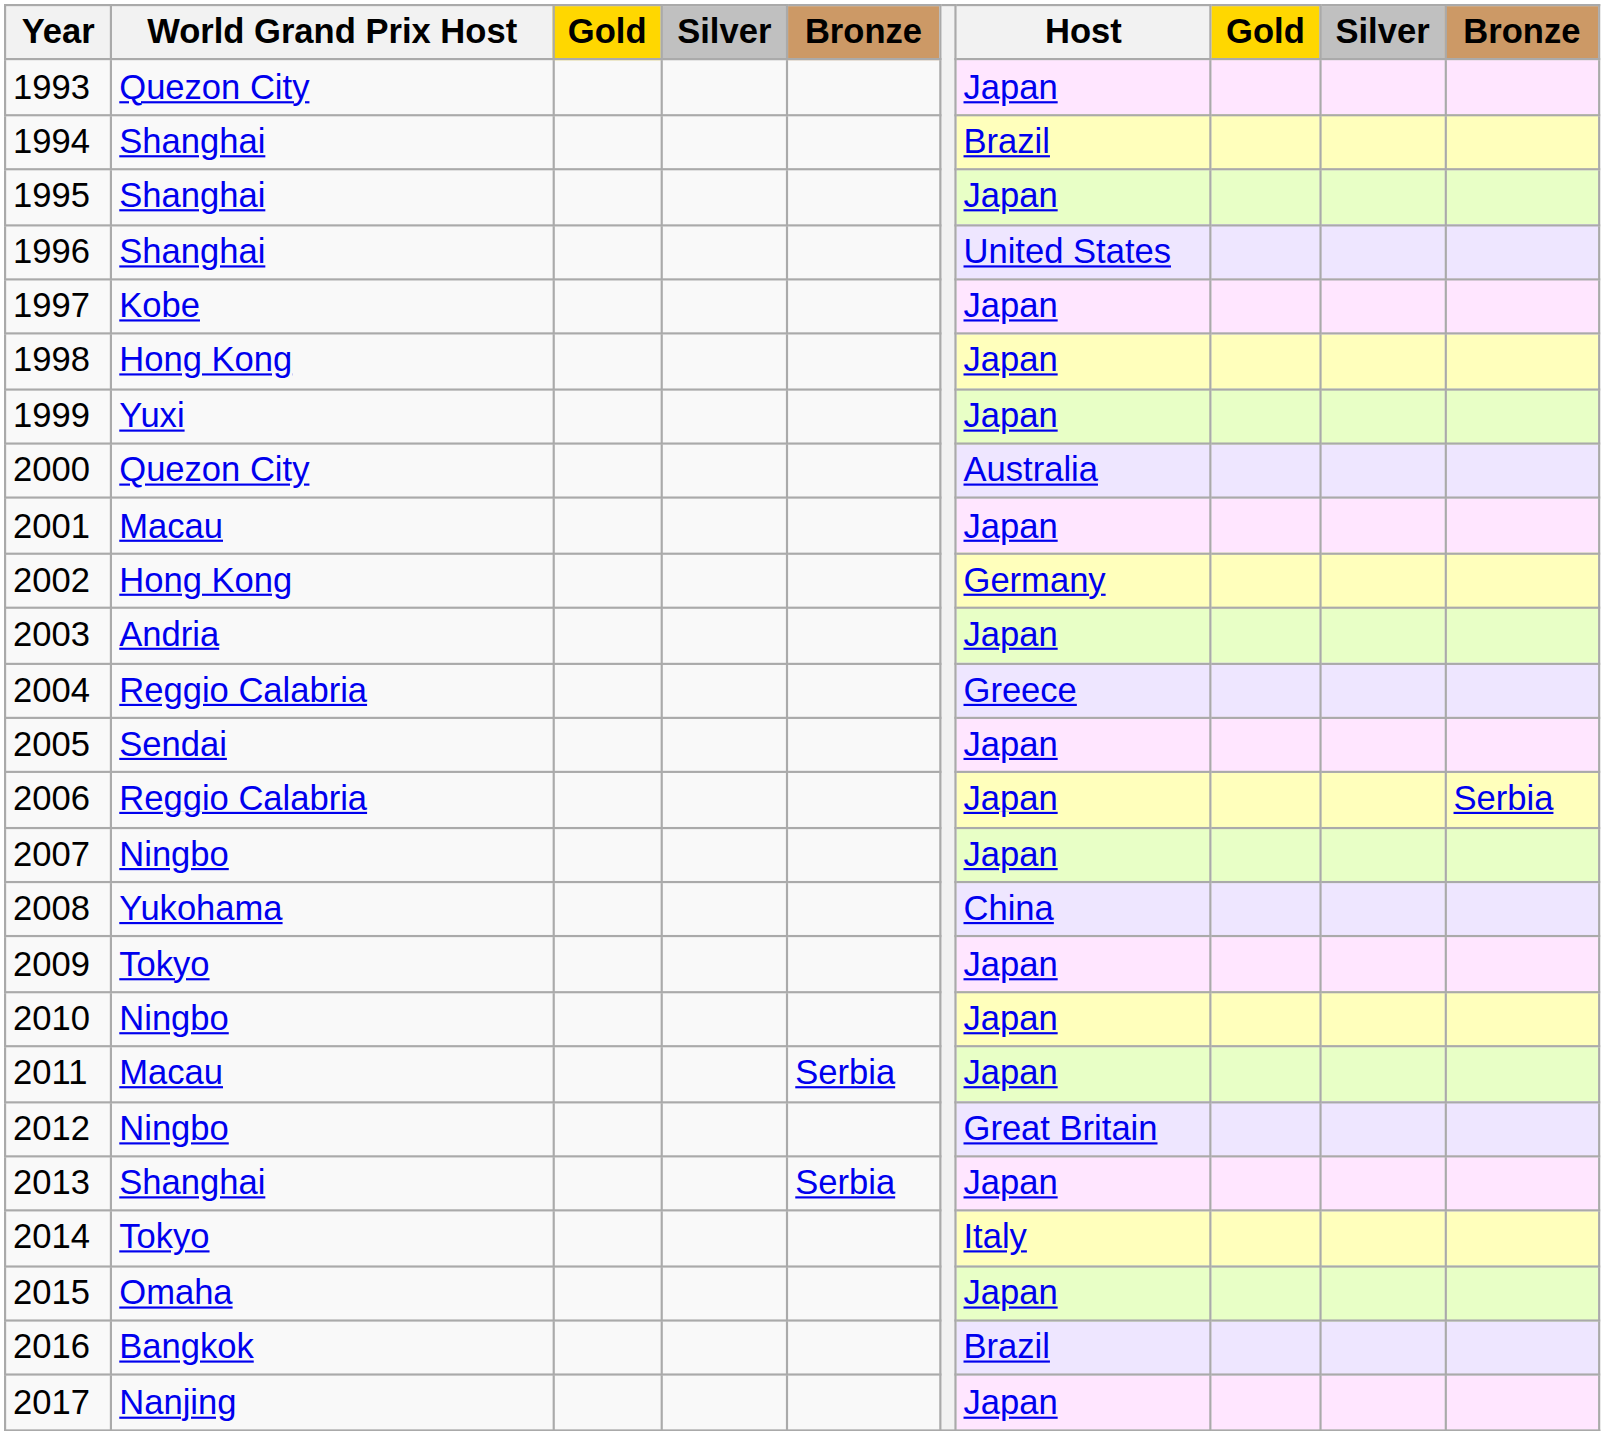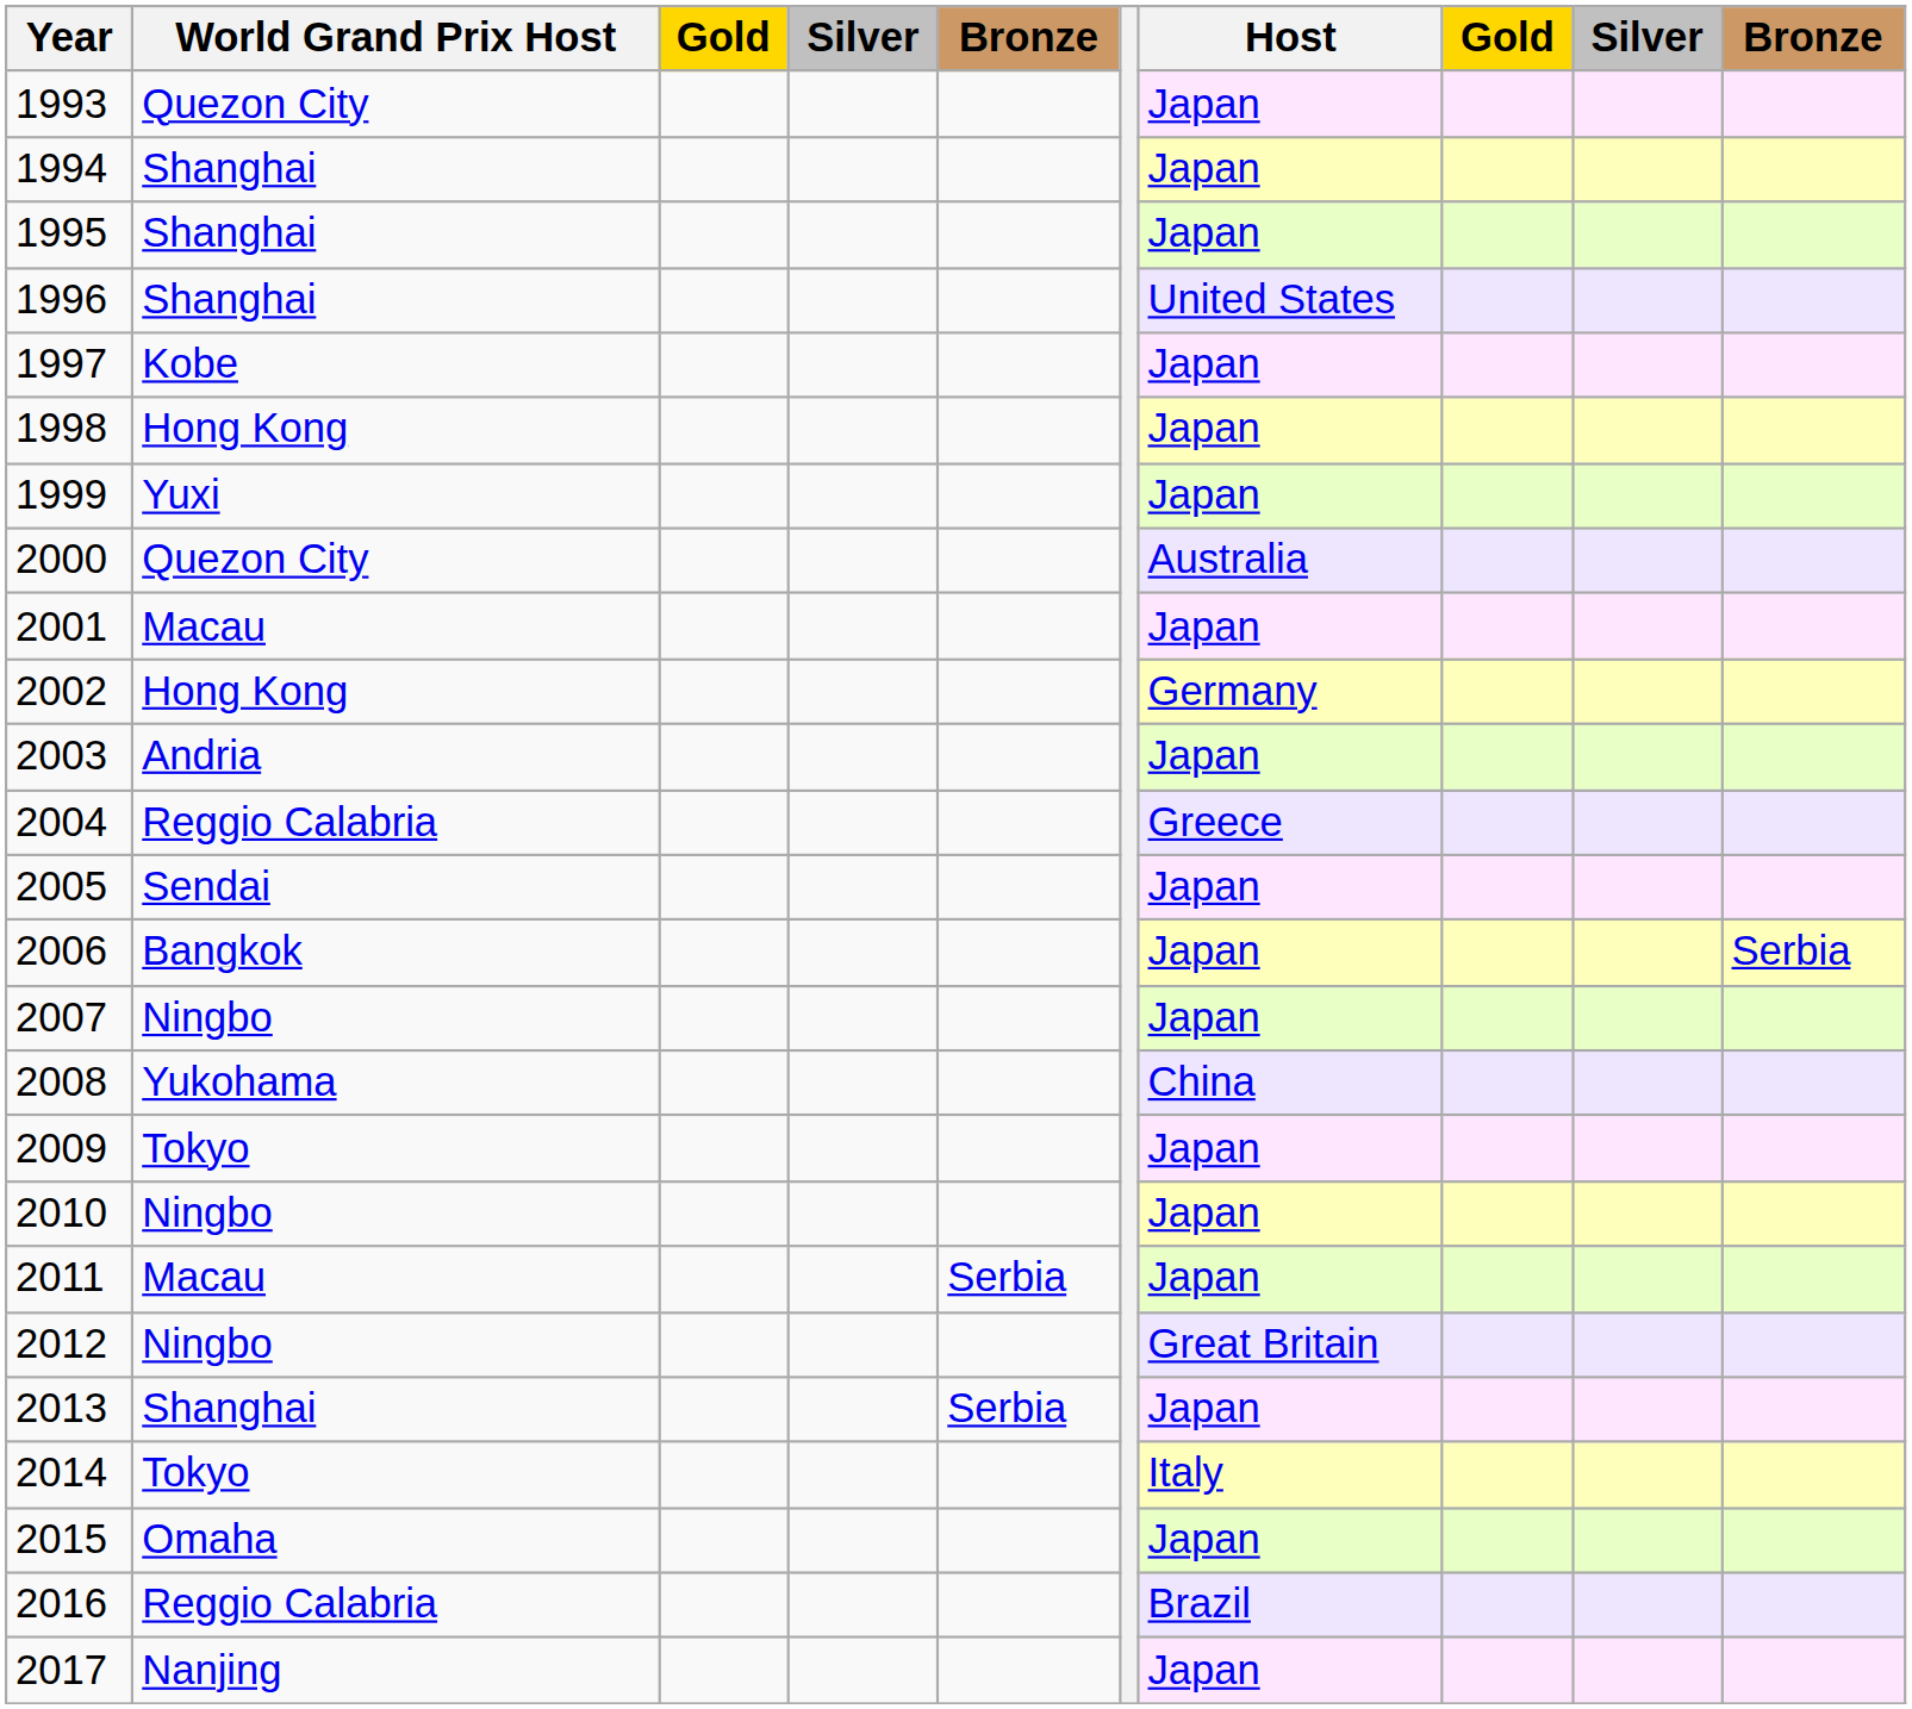 <table class="wikitable">
 <tr>
 <th>Year</th>
 <th>World Grand Prix Host</th>
 <th style="background: #ffd700">Gold</th>
 <th style="background: #c0c0c0">Silver</th>
 <th style="background: #cc9966">Bronze</th>
 <th width=1% rowspan=26 bgcolor=#ffffff></th>
 <th>Host</th>
 <th style="background: #ffd700">Gold</th>
 <th style="background: #c0c0c0">Silver</th>
 <th style="background: #cc9966">Bronze</th>
 </tr>
 <tr>
 <td>1993</td>
 <td><a href='#'>Quezon City</a></td>
 <td></td>
 <td></td>
 <td></td>
 <td style="background: #FFE6FF"><a href='#'>Japan</a></td>
 <td style="background: #FFE6FF"></td>
 <td style="background: #FFE6FF"></td>
 <td style="background: #FFE6FF"></td>
 </tr>
 <tr>
 <td>1994</td>
 <td><a href='#'>Shanghai</a></td>
 <td></td>
 <td></td>
 <td></td>
-<td style="background: #FFFFBC"><a href='#'>Brazil</a></td>
+<td style="background: #FFFFBC"><a href='#'>Japan</a></td>
 <td style="background: #FFFFBC"></td>
 <td style="background: #FFFFBC"></td>
 <td style="background: #FFFFBC"></td>
 </tr>
 <tr>
 <td>1995</td>
 <td><a href='#'>Shanghai</a></td>
 <td></td>
 <td></td>
 <td></td>
 <td style="background: #E8FFC6"><a href='#'>Japan</a></td>
 <td style="background: #E8FFC6"></td>
 <td style="background: #E8FFC6"></td>
 <td style="background: #E8FFC6"></td>
 </tr>
 <tr>
 <td>1996</td>
 <td><a href='#'>Shanghai</a></td>
 <td></td>
 <td></td>
 <td></td>
 <td style="background: #EEE6FF"><a href='#'>United States</a></td>
 <td style="background: #EEE6FF"></td>
 <td style="background: #EEE6FF"></td>
 <td style="background: #EEE6FF"></td>
 </tr>
 <tr>
 <td>1997</td>
 <td><a href='#'>Kobe</a></td>
 <td></td>
 <td></td>
 <td></td>
 <td style="background: #FFE6FF"><a href='#'>Japan</a></td>
 <td style="background: #FFE6FF"></td>
 <td style="background: #FFE6FF"></td>
 <td style="background: #FFE6FF"></td>
 </tr>
 <tr>
 <td>1998</td>
 <td><a href='#'>Hong Kong</a></td>
 <td></td>
 <td></td>
 <td></td>
 <td style="background: #FFFFBC"><a href='#'>Japan</a></td>
 <td style="background: #FFFFBC"></td>
 <td style="background: #FFFFBC"></td>
 <td style="background: #FFFFBC"></td>
 </tr>
 <tr>
 <td>1999</td>
 <td><a href='#'>Yuxi</a></td>
 <td></td>
 <td></td>
 <td></td>
 <td style="background: #E8FFC6"><a href='#'>Japan</a></td>
 <td style="background: #E8FFC6"></td>
 <td style="background: #E8FFC6"></td>
 <td style="background: #E8FFC6"></td>
 </tr>
 <tr>
 <td>2000</td>
 <td><a href='#'>Quezon City</a></td>
 <td></td>
 <td></td>
 <td></td>
 <td style="background: #EEE6FF"><a href='#'>Australia</a></td>
 <td style="background: #EEE6FF"></td>
 <td style="background: #EEE6FF"></td>
 <td style="background: #EEE6FF"></td>
 </tr>
 <tr>
 <td>2001</td>
 <td><a href='#'>Macau</a></td>
 <td></td>
 <td></td>
 <td></td>
 <td style="background: #FFE6FF"><a href='#'>Japan</a></td>
 <td style="background: #FFE6FF"></td>
 <td style="background: #FFE6FF"></td>
 <td style="background: #FFE6FF"></td>
 </tr>
 <tr>
 <td>2002</td>
 <td><a href='#'>Hong Kong</a></td>
 <td></td>
 <td></td>
 <td></td>
 <td style="background: #FFFFBC"><a href='#'>Germany</a></td>
 <td style="background: #FFFFBC"></td>
 <td style="background: #FFFFBC"></td>
 <td style="background: #FFFFBC"></td>
 </tr>
 <tr>
 <td>2003</td>
 <td><a href='#'>Andria</a></td>
 <td></td>
 <td></td>
 <td></td>
 <td style="background: #E8FFC6"><a href='#'>Japan</a></td>
 <td style="background: #E8FFC6"></td>
 <td style="background: #E8FFC6"></td>
 <td style="background: #E8FFC6"></td>
 </tr>
 <tr>
 <td>2004</td>
 <td><a href='#'>Reggio Calabria</a></td>
 <td></td>
 <td></td>
 <td></td>
 <td style="background: #EEE6FF"><a href='#'>Greece</a></td>
 <td style="background: #EEE6FF"></td>
 <td style="background: #EEE6FF"></td>
 <td style="background: #EEE6FF"></td>
 </tr>
 <tr>
 <td>2005</td>
 <td><a href='#'>Sendai</a></td>
 <td></td>
 <td></td>
 <td></td>
 <td style="background: #FFE6FF"><a href='#'>Japan</a></td>
 <td style="background: #FFE6FF"></td>
 <td style="background: #FFE6FF"></td>
 <td style="background: #FFE6FF"></td>
 </tr>
 <tr>
 <td>2006</td>
-<td><a href='#'>Reggio Calabria</a></td>
+<td><a href='#'>Bangkok</a></td>
 <td></td>
 <td></td>
 <td></td>
 <td style="background: #FFFFBC"><a href='#'>Japan</a></td>
 <td style="background: #FFFFBC"></td>
 <td style="background: #FFFFBC"></td>
 <td style="background: #FFFFBC"> <a href='#'>Serbia</a></td>
 </tr>
 <tr>
 <td>2007</td>
 <td><a href='#'>Ningbo</a></td>
 <td></td>
 <td></td>
 <td></td>
 <td style="background: #E8FFC6"><a href='#'>Japan</a></td>
 <td style="background: #E8FFC6"></td>
 <td style="background: #E8FFC6"></td>
 <td style="background: #E8FFC6"></td>
 </tr>
 <tr>
 <td>2008</td>
 <td><a href='#'>Yukohama</a></td>
 <td></td>
 <td></td>
 <td></td>
 <td style="background: #EEE6FF"><a href='#'>China</a></td>
 <td style="background: #EEE6FF"></td>
 <td style="background: #EEE6FF"></td>
 <td style="background: #EEE6FF"></td>
 </tr>
 <tr>
 <td>2009</td>
 <td><a href='#'>Tokyo</a></td>
 <td></td>
 <td></td>
 <td></td>
 <td style="background: #FFE6FF"><a href='#'>Japan</a></td>
 <td style="background: #FFE6FF"></td>
 <td style="background: #FFE6FF"></td>
 <td style="background: #FFE6FF"></td>
 </tr>
 <tr>
 <td>2010</td>
 <td><a href='#'>Ningbo</a></td>
 <td></td>
 <td></td>
 <td></td>
 <td style="background: #FFFFBC"><a href='#'>Japan</a></td>
 <td style="background: #FFFFBC"></td>
 <td style="background: #FFFFBC"></td>
 <td style="background: #FFFFBC"></td>
 </tr>
 <tr>
 <td>2011</td>
 <td><a href='#'>Macau</a></td>
 <td></td>
 <td></td>
 <td> <a href='#'>Serbia</a></td>
 <td style="background: #E8FFC6"><a href='#'>Japan</a></td>
 <td style="background: #E8FFC6"></td>
 <td style="background: #E8FFC6"></td>
 <td style="background: #E8FFC6"></td>
 </tr>
 <tr>
 <td>2012</td>
 <td><a href='#'>Ningbo</a></td>
 <td></td>
 <td></td>
 <td></td>
 <td style="background: #EEE6FF"><a href='#'>Great Britain</a></td>
 <td style="background: #EEE6FF"></td>
 <td style="background: #EEE6FF"></td>
 <td style="background: #EEE6FF"></td>
 </tr>
 <tr>
 <td>2013</td>
 <td><a href='#'>Shanghai</a></td>
 <td></td>
 <td></td>
 <td> <a href='#'>Serbia</a></td>
 <td style="background: #FFE6FF"><a href='#'>Japan</a></td>
 <td style="background: #FFE6FF"></td>
 <td style="background: #FFE6FF"></td>
 <td style="background: #FFE6FF"></td>
 </tr>
 <tr>
 <td>2014</td>
 <td><a href='#'>Tokyo</a></td>
 <td></td>
 <td></td>
 <td></td>
 <td style="background: #FFFFBC"><a href='#'>Italy</a></td>
 <td style="background: #FFFFBC"></td>
 <td style="background: #FFFFBC"></td>
 <td style="background: #FFFFBC"></td>
 </tr>
 <tr>
 <td>2015</td>
 <td><a href='#'>Omaha</a></td>
 <td></td>
 <td></td>
 <td></td>
 <td style="background: #E8FFC6"><a href='#'>Japan</a></td>
 <td style="background: #E8FFC6"></td>
 <td style="background: #E8FFC6"></td>
 <td style="background: #E8FFC6"></td>
 </tr>
 <tr>
 <td>2016</td>
-<td><a href='#'>Bangkok</a></td>
+<td><a href='#'>Reggio Calabria</a></td>
 <td></td>
 <td></td>
 <td></td>
 <td style="background: #EEE6FF"><a href='#'>Brazil</a></td>
 <td style="background: #EEE6FF"></td>
 <td style="background: #EEE6FF"></td>
 <td style="background: #EEE6FF"></td>
 </tr>
 <tr>
 <td>2017</td>
 <td><a href='#'>Nanjing</a></td>
 <td></td>
 <td></td>
 <td></td>
 <td style="background: #FFE6FF"><a href='#'>Japan</a></td>
 <td style="background: #FFE6FF"></td>
 <td style="background: #FFE6FF"></td>
 <td style="background: #FFE6FF"></td>
 </tr>
 <tr>
 </tr>
 </table>
